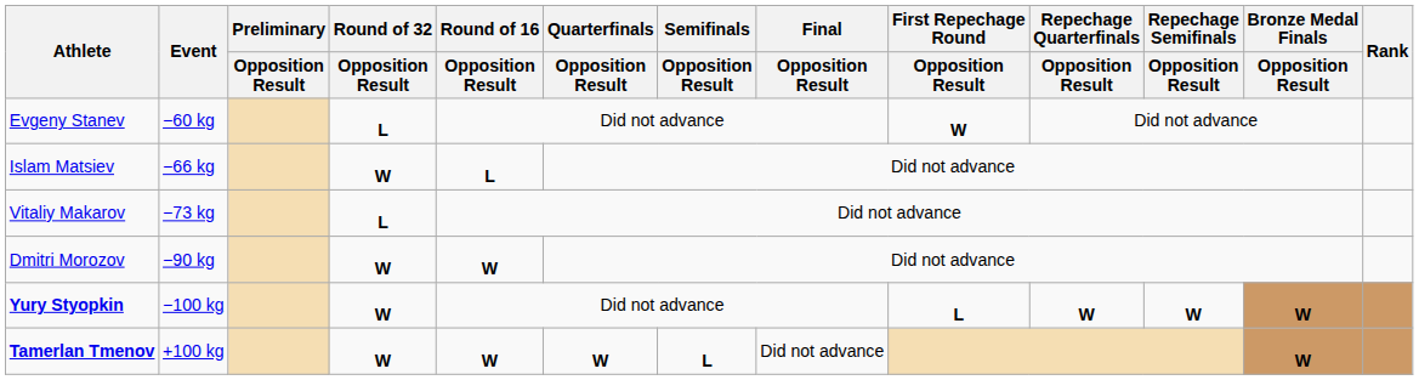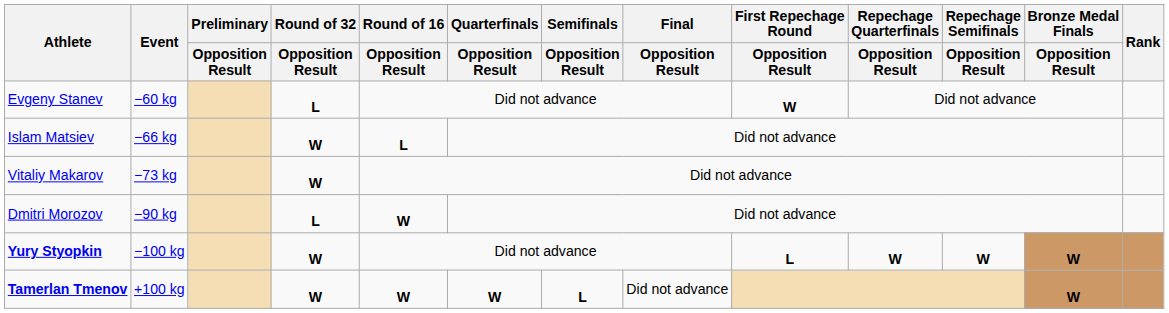 <table class="wikitable" style="font-size:90%">
 <tr>
 <th rowspan="2">Athlete</th>
 <th rowspan="2">Event</th>
 <th>Preliminary</th>
 <th>Round of 32</th>
 <th>Round of 16</th>
 <th>Quarterfinals</th>
 <th>Semifinals</th>
 <th>Final</th>
 <th>First Repechage <br>Round</th>
 <th>Repechage <br>Quarterfinals</th>
 <th>Repechage<br>Semifinals</th>
 <th>Bronze Medal <br>Finals</th>
 <th rowspan="2">Rank</th>
 </tr>
 <tr>
 <th>Opposition<br>Result</th>
 <th>Opposition<br>Result</th>
 <th>Opposition<br>Result</th>
 <th>Opposition<br>Result</th>
 <th>Opposition<br>Result</th>
 <th>Opposition<br>Result</th>
 <th>Opposition<br>Result</th>
 <th>Opposition<br>Result</th>
 <th>Opposition<br>Result</th>
 <th>Opposition<br>Result</th>
 </tr>
 <tr>
 <td><a href='#'>Evgeny Stanev</a></td>
 <td><a href='#'>−60 kg</a></td>
 <td bgcolor="wheat"></td>
 <td align=center><br><strong>L</strong></td>
 <td colspan="4" align=center>Did not advance</td>
 <td align=center><br><strong>W</strong></td>
 <td colspan="3" align=center>Did not advance</td>
 </tr>
 <tr>
 <td><a href='#'>Islam Matsiev</a></td>
 <td><a href='#'>−66 kg</a></td>
 <td bgcolor="wheat"></td>
 <td align=center><br><strong>W</strong></td>
 <td align=center><br><strong>L</strong></td>
 <td colspan="7" align=center>Did not advance</td>
 <td></td>
 </tr>
 <tr>
 <td><a href='#'>Vitaliy Makarov</a></td>
 <td><a href='#'>−73 kg</a></td>
 <td bgcolor="wheat"></td>
-<td align=center><br><strong>L</strong></td>
+<td align=center><br><strong>W</strong></td>
 <td colspan="8" align=center>Did not advance</td>
 <td></td>
 </tr>
 <tr>
 <td><a href='#'>Dmitri Morozov</a></td>
 <td><a href='#'>−90 kg</a></td>
 <td bgcolor="wheat"></td>
-<td align=center><br><strong>W</strong></td>
+<td align=center><br><strong>L</strong></td>
 <td align=center><br><strong>W</strong></td>
 <td colspan="7" align=center>Did not advance</td>
 <td></td>
 </tr>
 <tr>
 <td><strong><a href='#'>Yury Styopkin</a></strong></td>
 <td><a href='#'>−100 kg</a></td>
 <td bgcolor="wheat"></td>
 <td align=center><br><strong>W</strong></td>
 <td colspan="4" align=center>Did not advance</td>
 <td align=center><br><strong>L</strong></td>
 <td align=center><br><strong>W</strong></td>
 <td align=center><br><strong>W</strong></td>
 <td align=center bgcolor="cc9966"><br><strong>W</strong></td>
 <td align="center" bgcolor="cc9966"></td>
 </tr>
 <tr>
 <td><strong><a href='#'>Tamerlan Tmenov</a></strong></td>
 <td><a href='#'>+100 kg</a></td>
 <td bgcolor="wheat"></td>
 <td align=center><br><strong>W</strong></td>
 <td align=center><br><strong>W</strong></td>
 <td align=center><br><strong>W</strong></td>
 <td align=center><br><strong>L</strong></td>
 <td colspan="1" align=center>Did not advance</td>
 <td colspan="3" bgcolor="wheat"></td>
 <td align=center bgcolor="cc9966"><br><strong>W</strong></td>
 <td align="center" bgcolor="cc9966"></td>
 </tr>
 </table>
